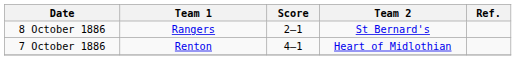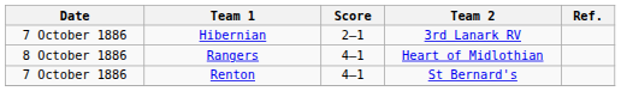 <table class="wikitable" style="text-align:center">
 <tr>
 <th width=140>Date</th>
 <th width=180>Team 1</th>
 <th width=60>Score</th>
 <th width=180>Team 2</th>
 <th width=50>Ref.</th>
 </tr>
 <tr>
+<td>7 October 1886</td>
+<td><a href='#'>Hibernian</a></td>
+<td>2–1</td>
+<td><a href='#'>3rd Lanark RV</a></td>
+<td></td>
+</tr>
+<tr>
 <td>8 October 1886</td>
 <td><a href='#'>Rangers</a></td>
-<td>2–1</td>
-<td><a href='#'>St Bernard's</a></td>
+<td>4–1</td>
+<td><a href='#'>Heart of Midlothian</a></td>
 <td></td>
 </tr>
 <tr>
 <td>7 October 1886</td>
 <td><a href='#'>Renton</a></td>
 <td>4–1</td>
-<td><a href='#'>Heart of Midlothian</a></td>
+<td><a href='#'>St Bernard's</a></td>
 <td></td>
 </tr>
 <tr>
 </tr>
 </table>
